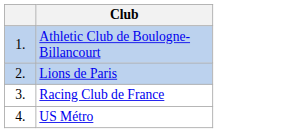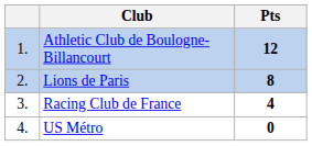 <table class="wikitable">
 <tr>
 <th width="30"></th>
 <th width="200">Club</th>
+<th width="70">Pts</th>
 </tr>
 <tr bgcolor="#BCD2EE" align="center">
 <td>1.</td>
 <td align="left"><a href='#'>Athletic Club de Boulogne-Billancourt</a></td>
+<td><strong>12</strong></td>
 </tr>
 <tr bgcolor="#BCD2EE" align="center">
 <td>2.</td>
 <td align="left"><a href='#'>Lions de Paris</a></td>
+<td><strong>8</strong></td>
 </tr>
 <tr bgcolor="#FFFFFF" align="center">
 <td>3.</td>
 <td align="left"><a href='#'>Racing Club de France</a></td>
+<td><strong>4</strong></td>
 </tr>
 <tr bgcolor="#FFFFFF" align="center">
 <td>4.</td>
 <td align="left"><a href='#'>US Métro</a></td>
+<td><strong>0</strong></td>
 </tr>
 </table>
